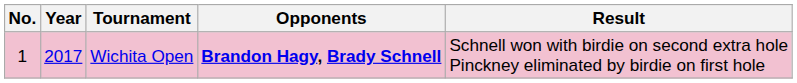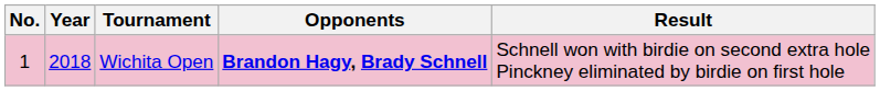 <table class="wikitable" style="font-size:95%;">
 <tr>
 <th>No.</th>
 <th>Year</th>
 <th>Tournament</th>
 <th>Opponents</th>
 <th>Result</th>
 </tr>
 <tr style="background:#F2C1D1;">
 <td align=center>1</td>
-<td><a href='#'>2017</a></td>
+<td><a href='#'>2018</a></td>
 <td><a href='#'>Wichita Open</a></td>
 <td><strong> <a href='#'>Brandon Hagy</a>,  <a href='#'>Brady Schnell</a></strong></td>
 <td>Schnell won with birdie on second extra hole<br>Pinckney eliminated by birdie on first hole</td>
 </tr>
 </table>
